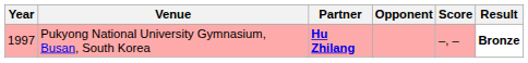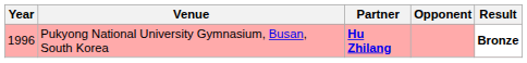 <table class="sortable wikitable" style="font-size: 90%;">
 <tr>
 <th>Year</th>
 <th>Venue</th>
 <th>Partner</th>
 <th>Opponent</th>
-<th>Score</th>
 <th>Result</th>
 </tr>
 <tr style="background:#FFAAAA">
-<td align="center">1997</td>
+<td align="center">1996</td>
 <td align="left">Pukyong National University Gymnasium, <a href='#'>Busan</a>, South Korea</td>
 <td align="left"><strong> <a href='#'>Hu Zhilang</a></strong></td>
 <td align="left"> <br> </td>
-<td align="left">–, –</td>
 <td style="text-align:left; background:white"> <strong>Bronze</strong></td>
 </tr>
 </table>
